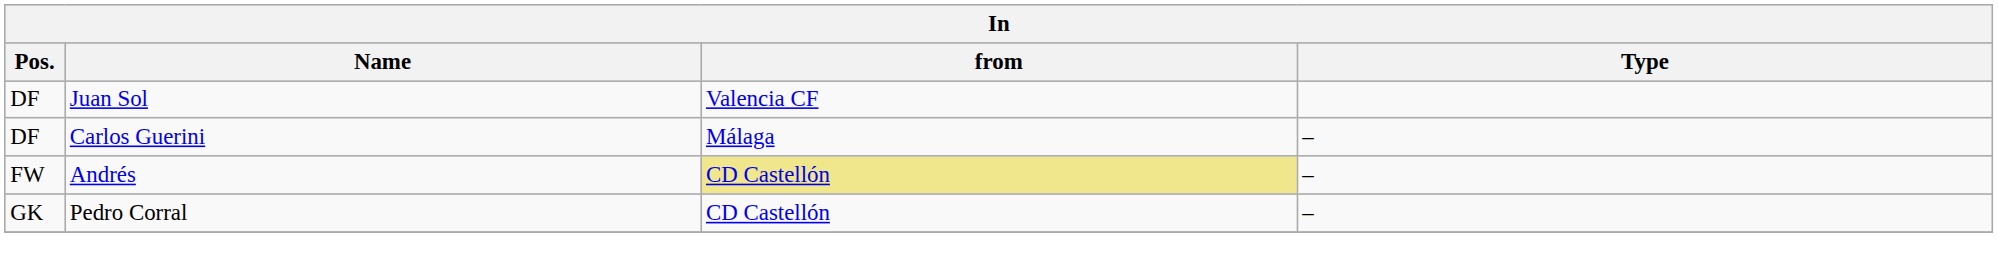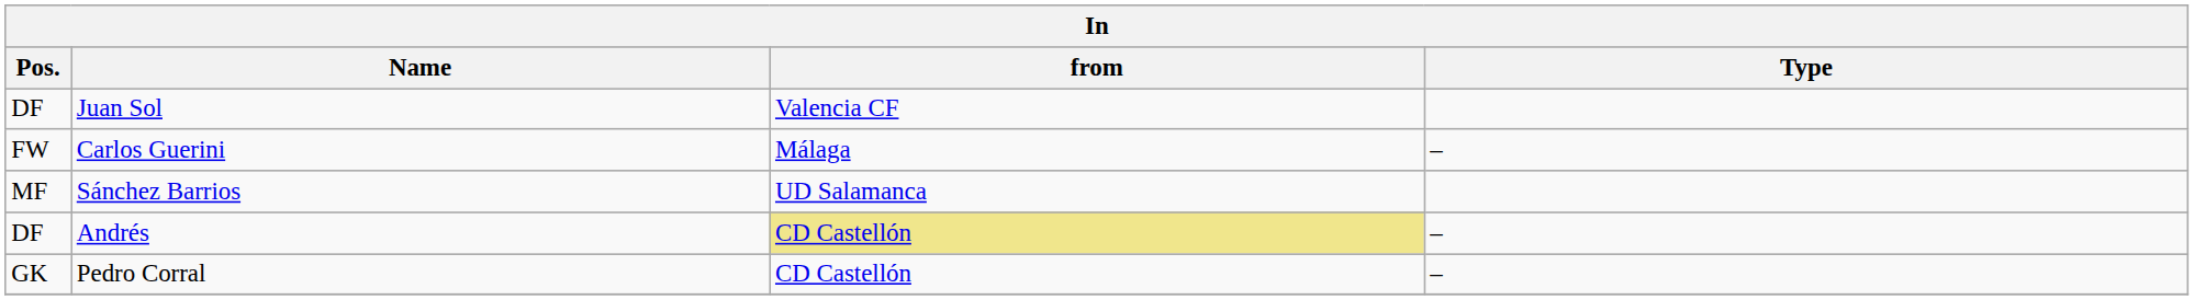 <table class="wikitable" style="font-size:90%;width:99%;">
 <tr>
 <th colspan="4">In</th>
 </tr>
 <tr>
 <th width=3%>Pos.</th>
 <th width=32%>Name</th>
 <th width=30%>from</th>
 <th width=35%>Type</th>
 </tr>
 <tr>
 <td>DF</td>
 <td><a href='#'>Juan Sol</a></td>
 <td><a href='#'>Valencia CF</a></td>
 <td></td>
 </tr>
 <tr>
-<td>DF</td>
+<td>FW</td>
 <td><a href='#'>Carlos Guerini</a></td>
 <td><a href='#'>Málaga</a></td>
 <td>–</td>
 </tr>
 <tr>
-<td>FW</td>
+<td>MF</td>
+<td><a href='#'>Sánchez Barrios</a></td>
+<td><a href='#'>UD Salamanca</a></td>
+<td></td>
+</tr>
+<tr>
+<td>DF</td>
 <td><a href='#'>Andrés</a></td>
 <td style="background: khaki;"><a href='#'>CD Castellón</a></td>
 <td>–</td>
 </tr>
 <tr>
 <td>GK</td>
 <td>Pedro Corral</td>
 <td><a href='#'>CD Castellón</a></td>
 <td>–</td>
 </tr>
 <tr>
 </tr>
 </table>
